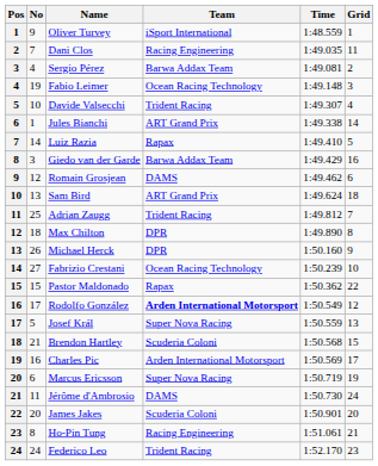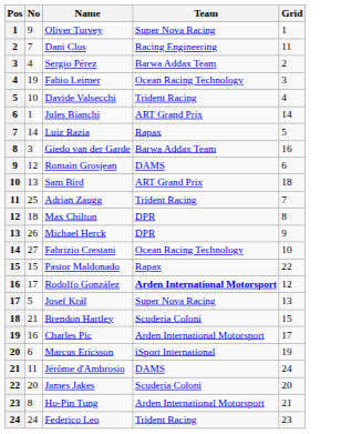 <table class="wikitable" style="font-size: 85%">
 <tr>
 <th>Pos</th>
 <th>No</th>
 <th>Name</th>
 <th>Team</th>
-<th>Time</th>
 <th>Grid</th>
 </tr>
 <tr>
 <th>1</th>
 <td>9</td>
 <td> <a href='#'>Oliver Turvey</a></td>
-<td><a href='#'>iSport International</a></td>
-<td>1:48.559</td>
+<td><a href='#'>Super Nova Racing</a></td>
 <td>1</td>
 </tr>
 <tr>
 <th>2</th>
 <td>7</td>
 <td> <a href='#'>Dani Clos</a></td>
 <td><a href='#'>Racing Engineering</a></td>
-<td>1:49.035</td>
 <td>11</td>
 </tr>
 <tr>
 <th>3</th>
 <td>4</td>
 <td> <a href='#'>Sergio Pérez</a></td>
 <td><a href='#'>Barwa Addax Team</a></td>
-<td>1:49.081</td>
 <td>2</td>
 </tr>
 <tr>
 <th>4</th>
 <td>19</td>
 <td> <a href='#'>Fabio Leimer</a></td>
 <td><a href='#'>Ocean Racing Technology</a></td>
-<td>1:49.148</td>
 <td>3</td>
 </tr>
 <tr>
 <th>5</th>
 <td>10</td>
 <td> <a href='#'>Davide Valsecchi</a></td>
 <td><a href='#'>Trident Racing</a></td>
-<td>1:49.307</td>
 <td>4</td>
 </tr>
 <tr>
 <th>6</th>
 <td>1</td>
 <td> <a href='#'>Jules Bianchi</a></td>
 <td><a href='#'>ART Grand Prix</a></td>
-<td>1:49.338</td>
 <td>14</td>
 </tr>
 <tr>
 <th>7</th>
 <td>14</td>
 <td> <a href='#'>Luiz Razia</a></td>
 <td><a href='#'>Rapax</a></td>
-<td>1:49.410</td>
 <td>5</td>
 </tr>
 <tr>
 <th>8</th>
 <td>3</td>
 <td> <a href='#'>Giedo van der Garde</a></td>
 <td><a href='#'>Barwa Addax Team</a></td>
-<td>1:49.429</td>
 <td>16</td>
 </tr>
 <tr>
 <th>9</th>
 <td>12</td>
 <td> <a href='#'>Romain Grosjean</a></td>
 <td><a href='#'>DAMS</a></td>
-<td>1:49.462</td>
 <td>6</td>
 </tr>
 <tr>
 <th>10</th>
 <td>13</td>
 <td> <a href='#'>Sam Bird</a></td>
 <td><a href='#'>ART Grand Prix</a></td>
-<td>1:49.624</td>
 <td>18</td>
 </tr>
 <tr>
 <th>11</th>
 <td>25</td>
 <td> <a href='#'>Adrian Zaugg</a></td>
 <td><a href='#'>Trident Racing</a></td>
-<td>1:49.812</td>
 <td>7</td>
 </tr>
 <tr>
 <th>12</th>
 <td>18</td>
 <td> <a href='#'>Max Chilton</a></td>
 <td><a href='#'>DPR</a></td>
-<td>1:49.890</td>
 <td>8</td>
 </tr>
 <tr>
 <th>13</th>
 <td>26</td>
 <td> <a href='#'>Michael Herck</a></td>
 <td><a href='#'>DPR</a></td>
-<td>1:50.160</td>
 <td>9</td>
 </tr>
 <tr>
 <th>14</th>
 <td>27</td>
 <td> <a href='#'>Fabrizio Crestani</a></td>
 <td><a href='#'>Ocean Racing Technology</a></td>
-<td>1:50.239</td>
 <td>10</td>
 </tr>
 <tr>
 <th>15</th>
 <td>15</td>
 <td> <a href='#'>Pastor Maldonado</a></td>
 <td><a href='#'>Rapax</a></td>
-<td>1:50.362</td>
 <td>22</td>
 </tr>
 <tr>
 <th>16</th>
 <td>17</td>
 <td> <a href='#'>Rodolfo González</a></td>
 <td><strong><a href='#'>Arden International Motorsport</a></strong></td>
-<td>1:50.549</td>
 <td>12</td>
 </tr>
 <tr>
 <th>17</th>
 <td>5</td>
 <td> <a href='#'>Josef Král</a></td>
 <td><a href='#'>Super Nova Racing</a></td>
-<td>1:50.559</td>
 <td>13</td>
 </tr>
 <tr>
 <th>18</th>
 <td>21</td>
 <td> <a href='#'>Brendon Hartley</a></td>
 <td><a href='#'>Scuderia Coloni</a></td>
-<td>1:50.568</td>
 <td>15</td>
 </tr>
 <tr>
 <th>19</th>
 <td>16</td>
 <td> <a href='#'>Charles Pic</a></td>
 <td><a href='#'>Arden International Motorsport</a></td>
-<td>1:50.569</td>
 <td>17</td>
 </tr>
 <tr>
 <th>20</th>
 <td>6</td>
 <td> <a href='#'>Marcus Ericsson</a></td>
-<td><a href='#'>Super Nova Racing</a></td>
-<td>1:50.719</td>
+<td><a href='#'>iSport International</a></td>
 <td>19</td>
 </tr>
 <tr>
 <th>21</th>
 <td>11</td>
 <td> <a href='#'>Jérôme d'Ambrosio</a></td>
 <td><a href='#'>DAMS</a></td>
-<td>1:50.730</td>
 <td>24</td>
 </tr>
 <tr>
 <th>22</th>
 <td>20</td>
 <td> <a href='#'>James Jakes</a></td>
 <td><a href='#'>Scuderia Coloni</a></td>
-<td>1:50.901</td>
 <td>20</td>
 </tr>
 <tr>
 <th>23</th>
 <td>8</td>
 <td> <a href='#'>Ho-Pin Tung</a></td>
-<td><a href='#'>Racing Engineering</a></td>
-<td>1:51.061</td>
+<td><a href='#'>Arden International Motorsport</a></td>
 <td>21</td>
 </tr>
 <tr>
 <th>24</th>
 <td>24</td>
 <td> <a href='#'>Federico Leo</a></td>
 <td><a href='#'>Trident Racing</a></td>
-<td>1:52.170</td>
 <td>23</td>
 </tr>
 </table>
